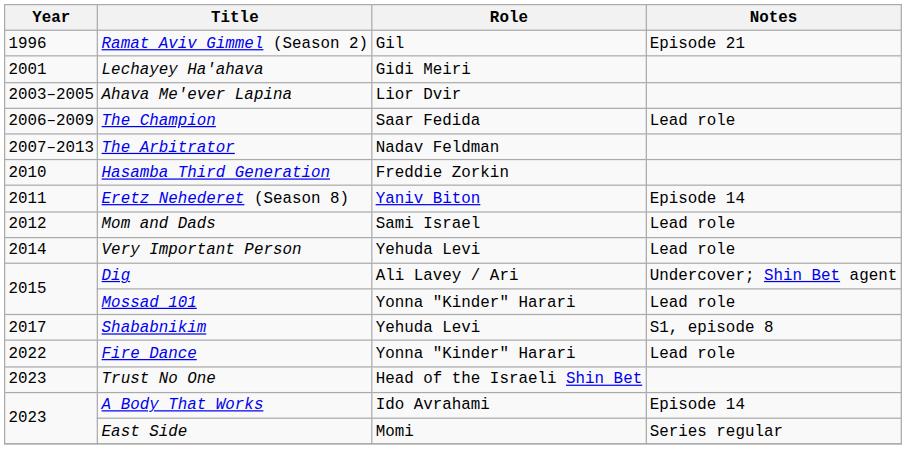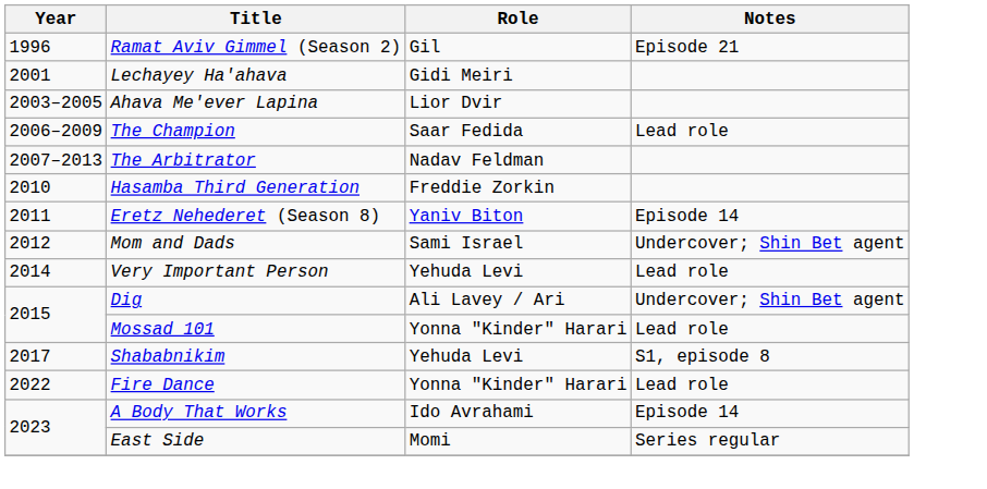 <table class="wikitable sortable">
 <tr>
 <th>Year</th>
 <th>Title</th>
 <th>Role</th>
 <th>Notes</th>
 </tr>
 <tr>
 <td>1996</td>
 <td><em><a href='#'>Ramat Aviv Gimmel</a></em> (Season 2)</td>
 <td>Gil</td>
 <td>Episode 21</td>
 </tr>
 <tr>
 <td>2001</td>
 <td><em>Lechayey Ha'ahava</em></td>
 <td>Gidi Meiri</td>
 <td></td>
 </tr>
 <tr>
 <td>2003–2005</td>
 <td><em>Ahava Me'ever Lapina</em></td>
 <td>Lior Dvir</td>
 <td></td>
 </tr>
 <tr>
 <td>2006–2009</td>
 <td><em><a href='#'>The Champion</a></em></td>
 <td>Saar Fedida</td>
 <td>Lead role</td>
 </tr>
 <tr>
 <td>2007–2013</td>
 <td><em><a href='#'>The Arbitrator</a></em></td>
 <td>Nadav Feldman</td>
 <td></td>
 </tr>
 <tr>
 <td>2010</td>
 <td><em><a href='#'>Hasamba Third Generation</a></em></td>
 <td>Freddie Zorkin</td>
 <td></td>
 </tr>
 <tr>
 <td>2011</td>
 <td><em><a href='#'>Eretz Nehederet</a></em> (Season 8)</td>
 <td><a href='#'>Yaniv Biton</a></td>
 <td>Episode 14</td>
 </tr>
 <tr>
 <td>2012</td>
 <td><em>Mom and Dads</em></td>
 <td>Sami Israel</td>
-<td>Lead role</td>
+<td>Undercover; <a href='#'>Shin Bet</a> agent</td>
 </tr>
 <tr>
 <td>2014</td>
 <td><em>Very Important Person</em></td>
 <td>Yehuda Levi</td>
 <td>Lead role</td>
 </tr>
 <tr>
 <td rowspan=2>2015</td>
 <td><em><a href='#'>Dig</a></em></td>
 <td>Ali Lavey / Ari</td>
 <td>Undercover; <a href='#'>Shin Bet</a> agent</td>
 </tr>
 <tr>
 <td><em><a href='#'>Mossad 101</a></em></td>
 <td>Yonna "Kinder" Harari</td>
 <td>Lead role</td>
 </tr>
 <tr>
 <td>2017</td>
 <td><em><a href='#'>Shababnikim</a></em></td>
 <td>Yehuda Levi</td>
 <td>S1, episode 8</td>
 </tr>
 <tr>
 <td>2022</td>
 <td><em><a href='#'>Fire Dance</a></em></td>
 <td>Yonna "Kinder" Harari</td>
 <td>Lead role</td>
 </tr>
 <tr>
-<td>2023</td>
-<td><em>Trust No One</em></td>
-<td>Head of the Israeli <a href='#'>Shin Bet</a></td>
-<td></td>
-</tr>
-<tr>
 <td rowspan=2>2023</td>
 <td><em><a href='#'>A Body That Works</a></em></td>
 <td>Ido Avrahami</td>
 <td>Episode 14</td>
 </tr>
 <tr>
 <td><em>East Side</em></td>
 <td>Momi</td>
 <td>Series regular</td>
 </tr>
 <tr>
 </tr>
 </table>
